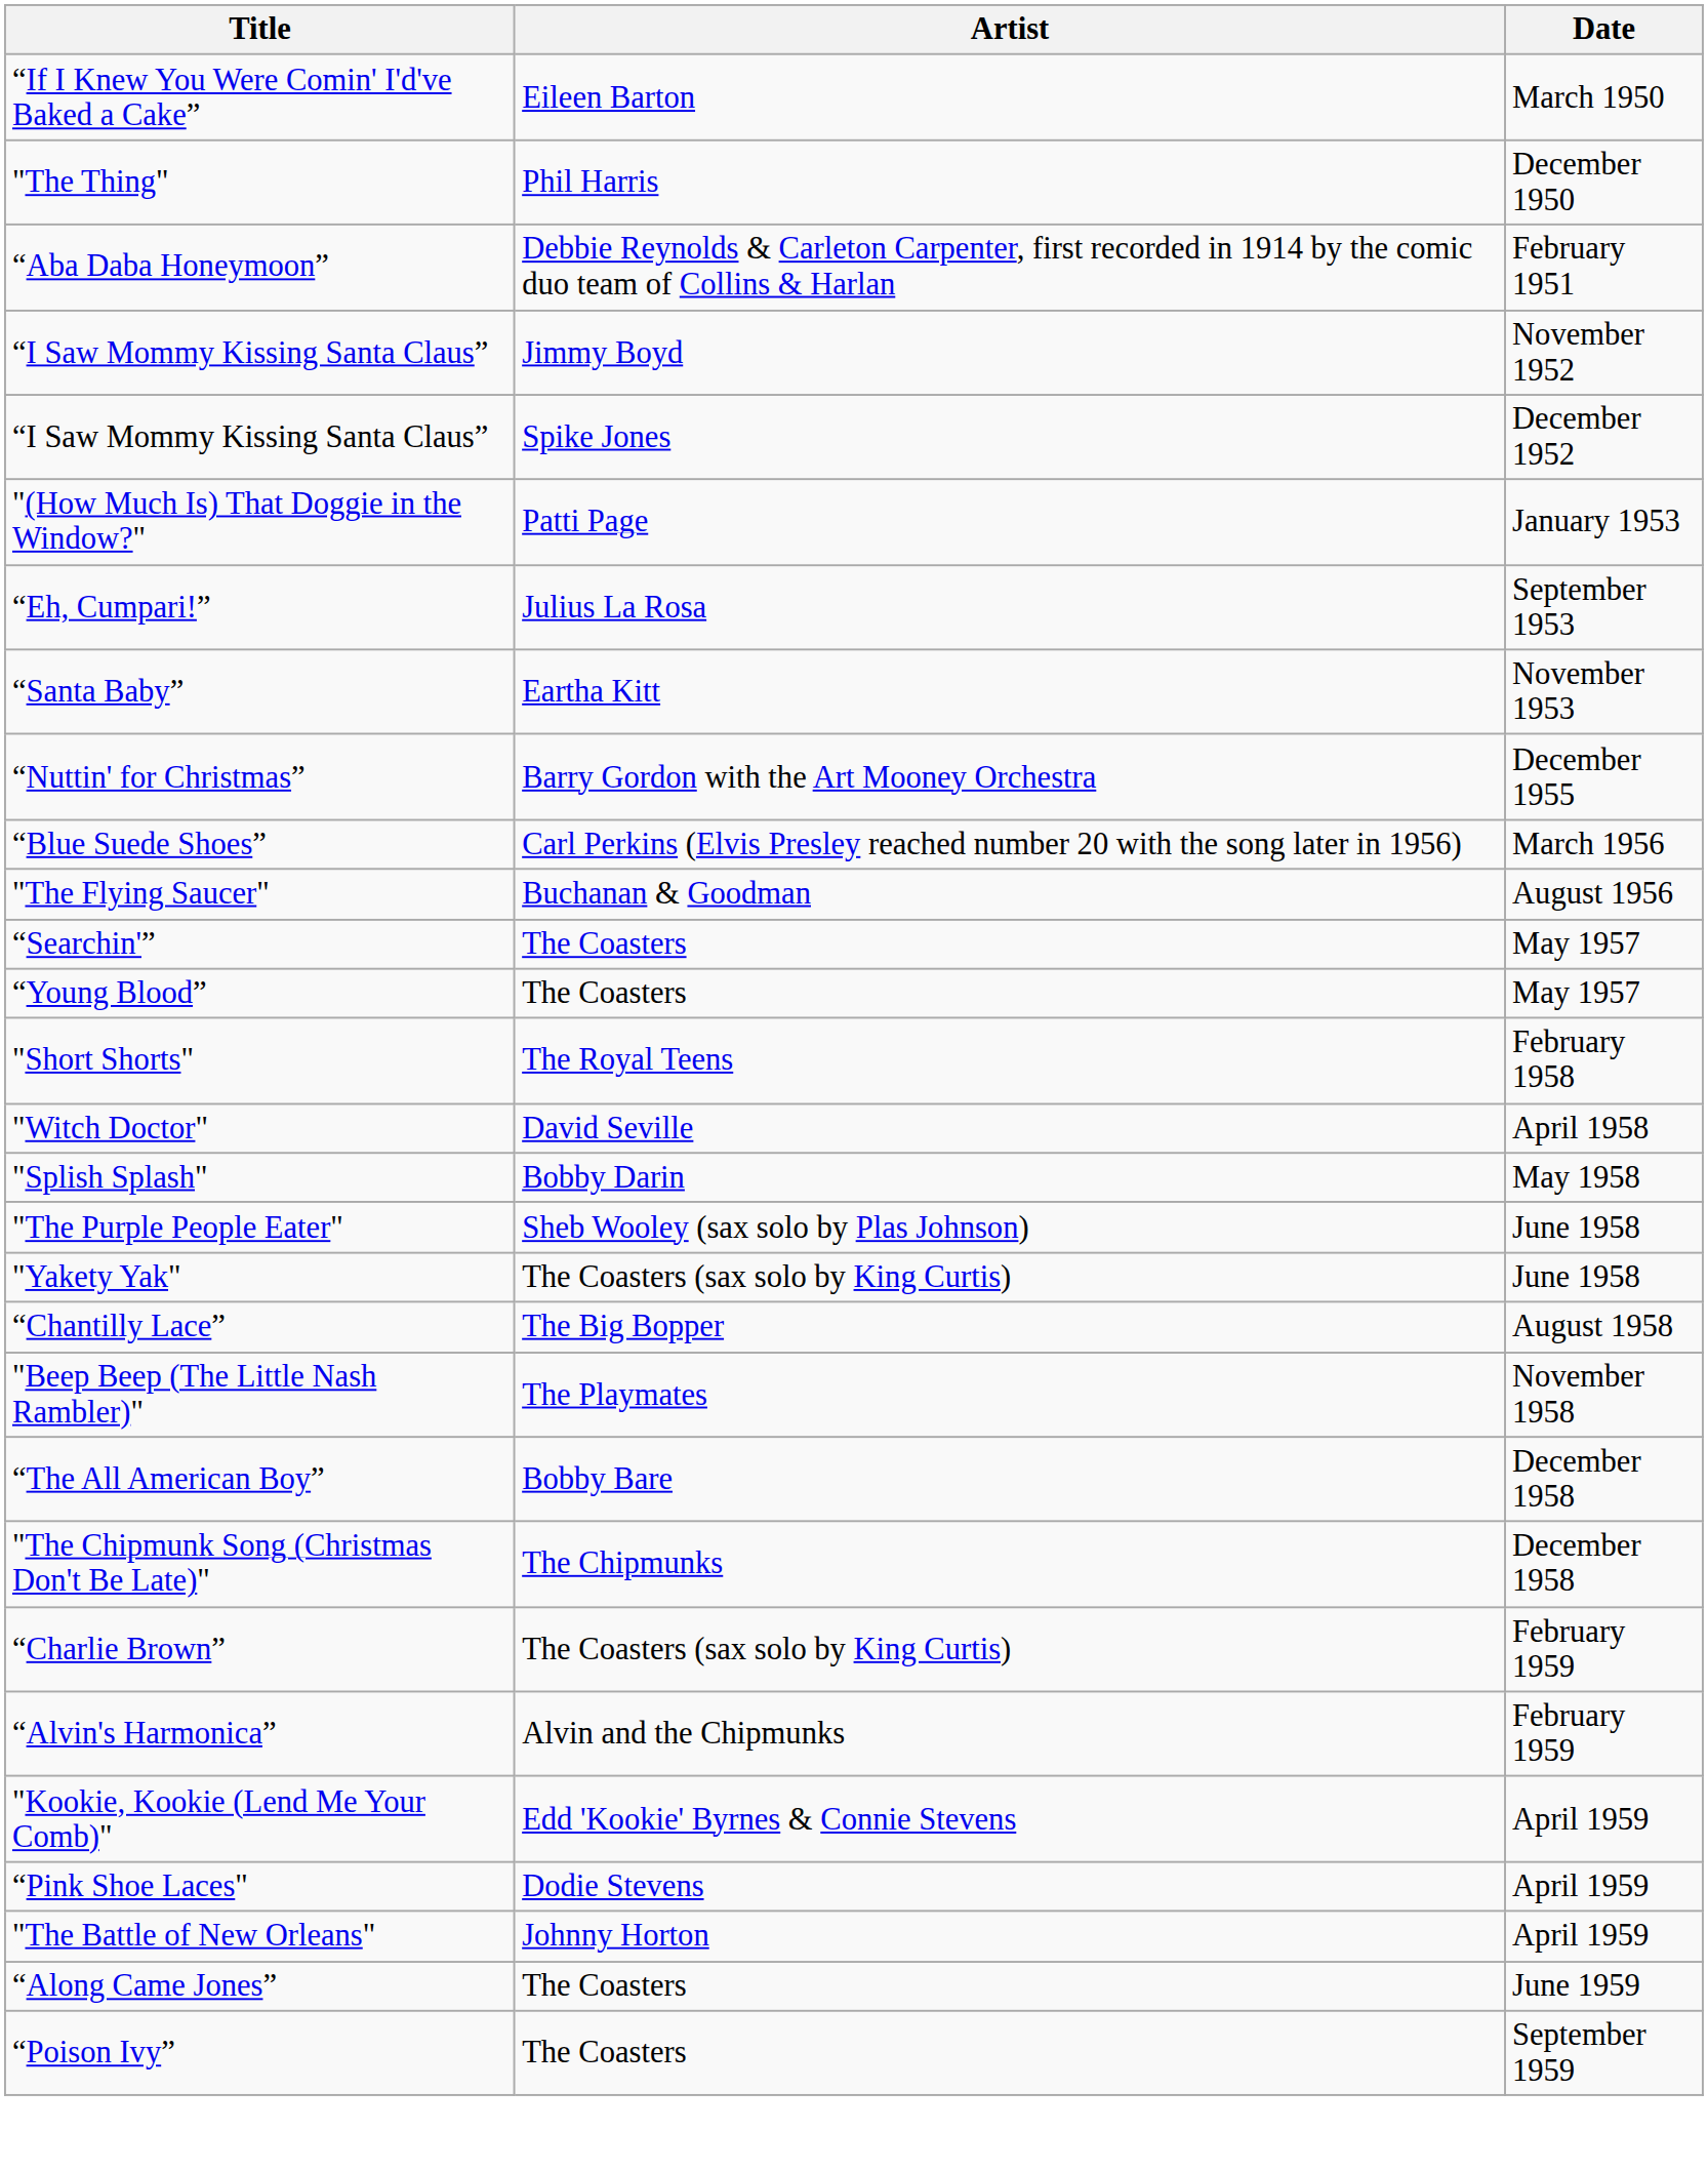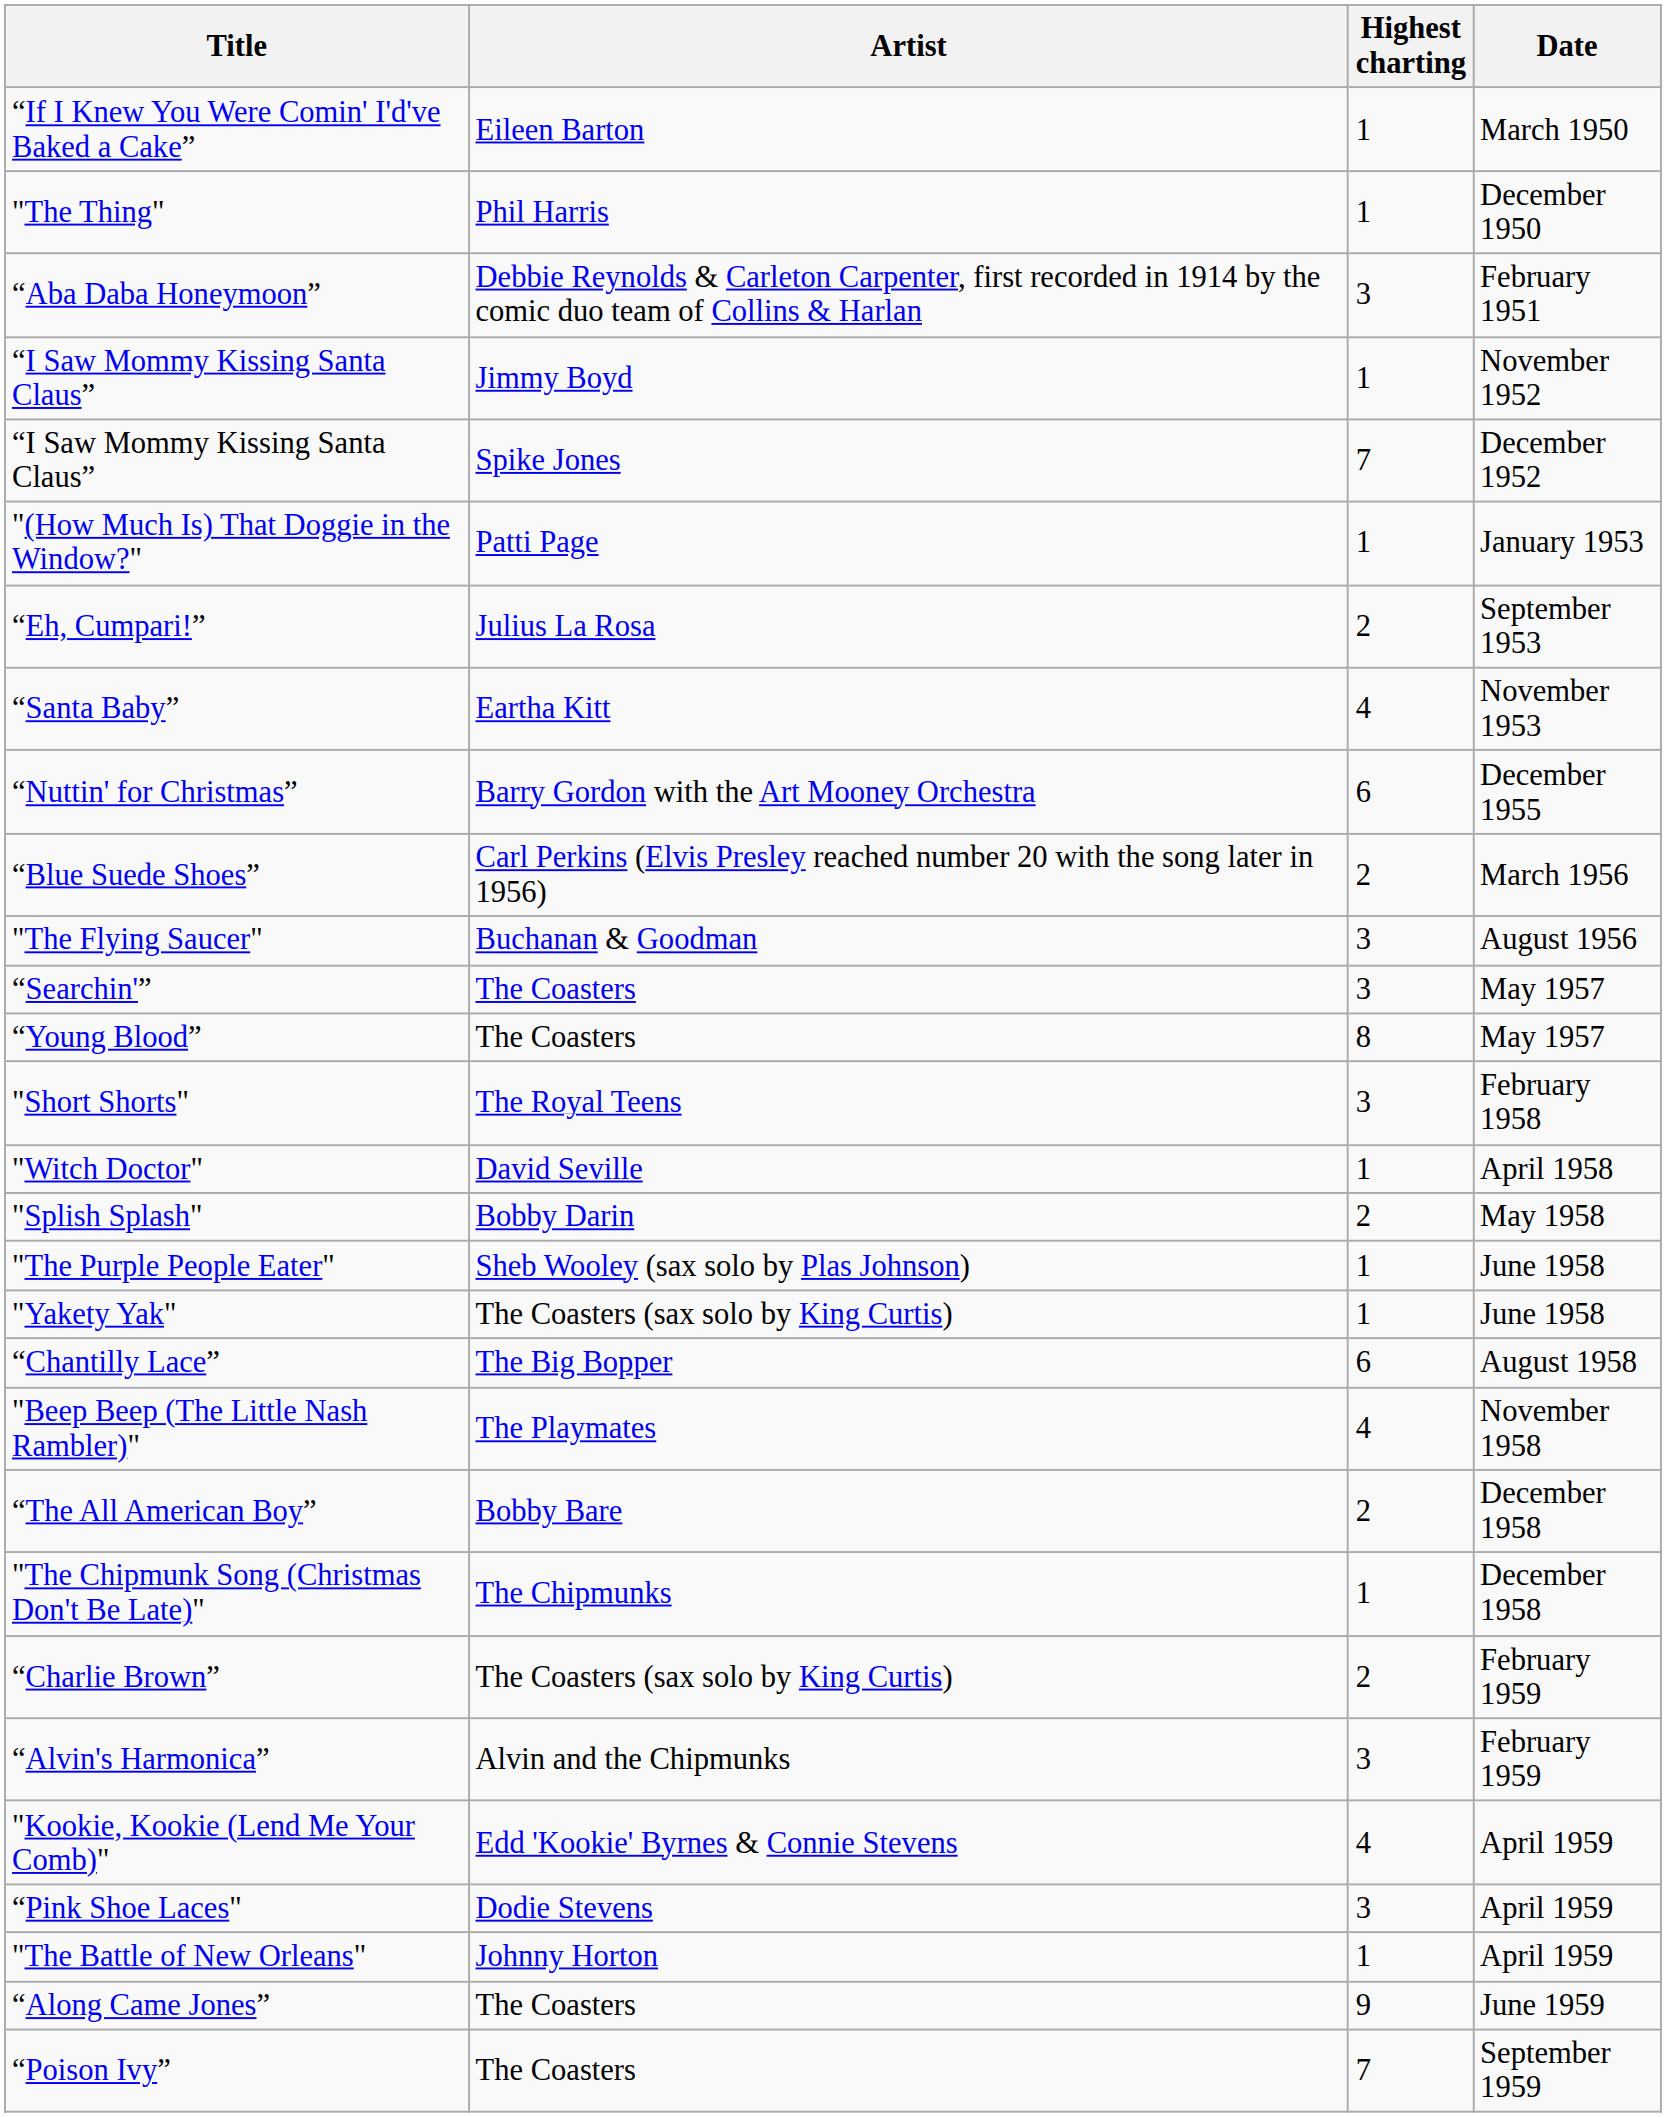 <table class="wikitable sortable">
 <tr>
 <th>Title</th>
 <th>Artist</th>
+<th>Highest<br>charting</th>
 <th>Date</th>
 </tr>
 <tr>
 <td>“<a href='#'>If I Knew You Were Comin' I'd've Baked a Cake</a>”</td>
 <td><a href='#'>Eileen Barton</a></td>
+<td>1</td>
 <td>March 1950</td>
 </tr>
 <tr>
 <td>"<a href='#'>The Thing</a>"</td>
 <td><a href='#'>Phil Harris</a></td>
+<td>1</td>
 <td>December 1950</td>
 </tr>
 <tr>
 <td>“<a href='#'>Aba Daba Honeymoon</a>”</td>
 <td><a href='#'>Debbie Reynolds</a> & <a href='#'>Carleton Carpenter</a>, first recorded in 1914 by the comic duo team of <a href='#'>Collins & Harlan</a></td>
+<td>3</td>
 <td>February  1951</td>
 </tr>
 <tr>
 <td>“<a href='#'>I Saw Mommy Kissing Santa Claus</a>”</td>
 <td><a href='#'>Jimmy Boyd</a></td>
+<td>1</td>
 <td>November 1952</td>
 </tr>
 <tr>
 <td>“I Saw Mommy Kissing Santa Claus”</td>
 <td><a href='#'>Spike Jones</a></td>
+<td>7</td>
 <td>December 1952</td>
 </tr>
 <tr>
 <td>"<a href='#'>(How Much Is) That Doggie in the Window?</a>"</td>
 <td><a href='#'>Patti Page</a></td>
+<td>1</td>
 <td>January 1953</td>
 </tr>
 <tr>
 <td>“<a href='#'>Eh, Cumpari!</a>”</td>
 <td><a href='#'>Julius La Rosa</a></td>
+<td>2</td>
 <td>September 1953</td>
 </tr>
 <tr>
 <td>“<a href='#'>Santa Baby</a>”</td>
 <td><a href='#'>Eartha Kitt</a></td>
+<td>4</td>
 <td>November 1953</td>
 </tr>
 <tr>
 <td>“<a href='#'>Nuttin' for Christmas</a>”</td>
 <td><a href='#'>Barry Gordon</a> with the <a href='#'>Art Mooney Orchestra</a></td>
+<td>6</td>
 <td>December 1955</td>
 </tr>
 <tr>
 <td>“<a href='#'>Blue Suede Shoes</a>”</td>
 <td><a href='#'>Carl Perkins</a> (<a href='#'>Elvis Presley</a> reached number 20 with the song later in 1956)</td>
+<td>2</td>
 <td>March 1956</td>
 </tr>
 <tr>
 <td>"<a href='#'>The Flying Saucer</a>"</td>
 <td><a href='#'>Buchanan</a>  & <a href='#'>Goodman</a></td>
+<td>3</td>
 <td>August 1956</td>
 </tr>
 <tr>
 <td>“<a href='#'>Searchin'</a>”</td>
 <td><a href='#'>The Coasters</a></td>
+<td>3</td>
 <td>May 1957</td>
 </tr>
 <tr>
 <td>“<a href='#'>Young Blood</a>”</td>
 <td>The Coasters</td>
+<td>8</td>
 <td>May 1957</td>
 </tr>
 <tr>
 <td>"<a href='#'>Short Shorts</a>"</td>
 <td><a href='#'>The Royal Teens</a></td>
+<td>3</td>
 <td>February 1958</td>
 </tr>
 <tr>
 <td>"<a href='#'>Witch Doctor</a>"</td>
 <td><a href='#'>David Seville</a></td>
+<td>1</td>
 <td>April 1958</td>
 </tr>
 <tr>
 <td>"<a href='#'>Splish Splash</a>"</td>
 <td><a href='#'>Bobby Darin</a></td>
+<td>2</td>
 <td>May 1958</td>
 </tr>
 <tr>
 <td>"<a href='#'>The Purple People Eater</a>"</td>
 <td><a href='#'>Sheb Wooley</a> (sax solo by <a href='#'>Plas Johnson</a>)</td>
+<td>1</td>
 <td>June 1958</td>
 </tr>
 <tr>
 <td>"<a href='#'>Yakety Yak</a>"</td>
 <td>The Coasters (sax solo by <a href='#'>King Curtis</a>)</td>
+<td>1</td>
 <td>June 1958</td>
 </tr>
 <tr>
 <td>“<a href='#'>Chantilly Lace</a>”</td>
 <td><a href='#'>The Big Bopper</a></td>
+<td>6</td>
 <td>August 1958</td>
 </tr>
 <tr>
 <td>"<a href='#'>Beep Beep (The Little Nash Rambler)</a>"</td>
 <td><a href='#'>The Playmates</a></td>
+<td>4</td>
 <td>November 1958</td>
 </tr>
 <tr>
 <td>“<a href='#'>The All American Boy</a>”</td>
 <td><a href='#'>Bobby Bare</a></td>
+<td>2</td>
 <td>December 1958</td>
 </tr>
 <tr>
 <td>"<a href='#'>The Chipmunk Song (Christmas Don't Be Late)</a>"</td>
 <td><a href='#'>The Chipmunks</a></td>
+<td>1</td>
 <td>December 1958</td>
 </tr>
 <tr>
 <td>“<a href='#'>Charlie Brown</a>”</td>
 <td>The Coasters  (sax solo by <a href='#'>King Curtis</a>)</td>
+<td>2</td>
 <td>February 1959</td>
 </tr>
 <tr>
 <td>“<a href='#'>Alvin's Harmonica</a>”</td>
 <td>Alvin and the Chipmunks</td>
+<td>3</td>
 <td>February 1959</td>
 </tr>
 <tr>
 <td>"<a href='#'>Kookie, Kookie (Lend Me Your Comb)</a>"</td>
 <td><a href='#'>Edd 'Kookie' Byrnes</a> & <a href='#'>Connie Stevens</a></td>
+<td>4</td>
 <td>April 1959</td>
 </tr>
 <tr>
 <td>“<a href='#'>Pink Shoe Laces</a>"</td>
 <td><a href='#'>Dodie Stevens</a></td>
+<td>3</td>
 <td>April 1959</td>
 </tr>
 <tr>
 <td>"<a href='#'>The Battle of New Orleans</a>"</td>
 <td><a href='#'>Johnny Horton</a></td>
+<td>1</td>
 <td>April 1959</td>
 </tr>
 <tr>
 <td>“<a href='#'>Along Came Jones</a>”</td>
 <td>The Coasters</td>
+<td>9</td>
 <td>June 1959</td>
 </tr>
 <tr>
 <td>“<a href='#'>Poison Ivy</a>”</td>
 <td>The Coasters</td>
+<td>7</td>
 <td>September 1959</td>
 </tr>
 </table>
